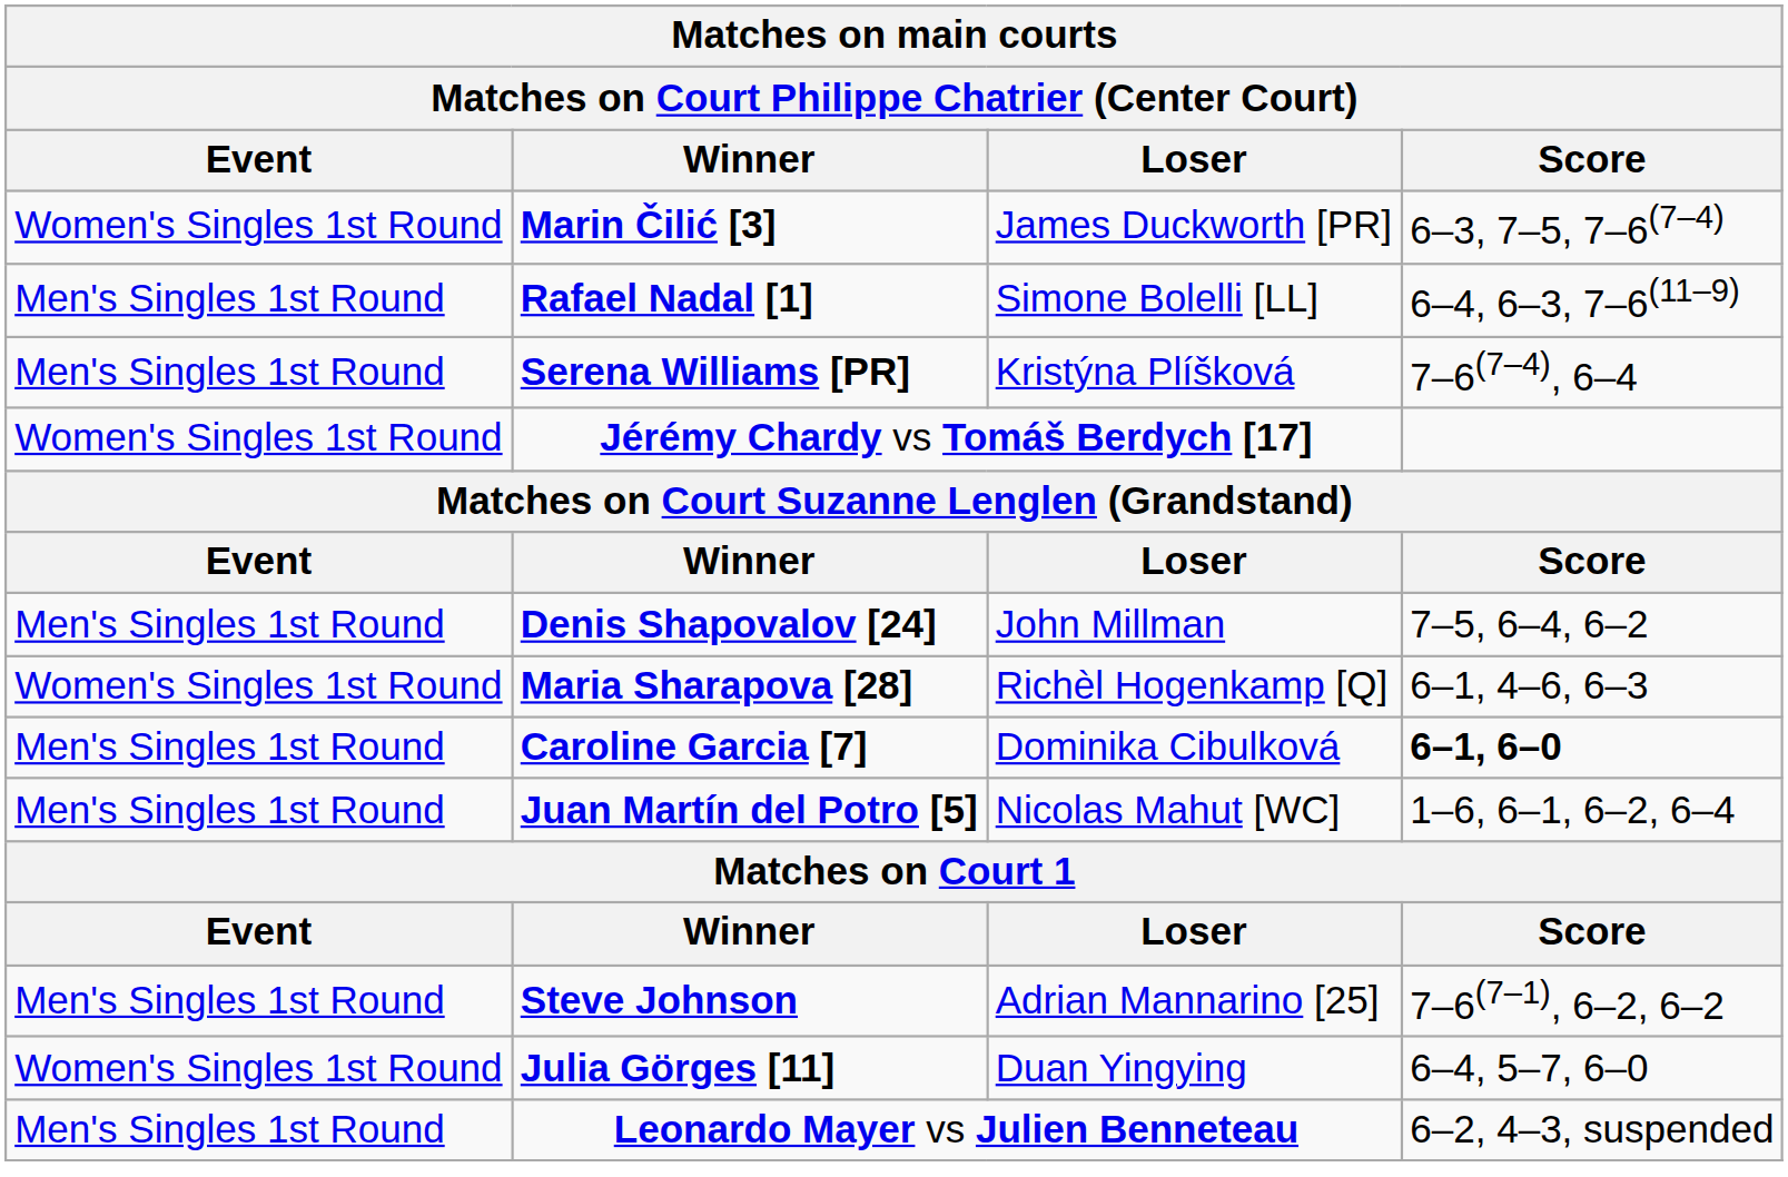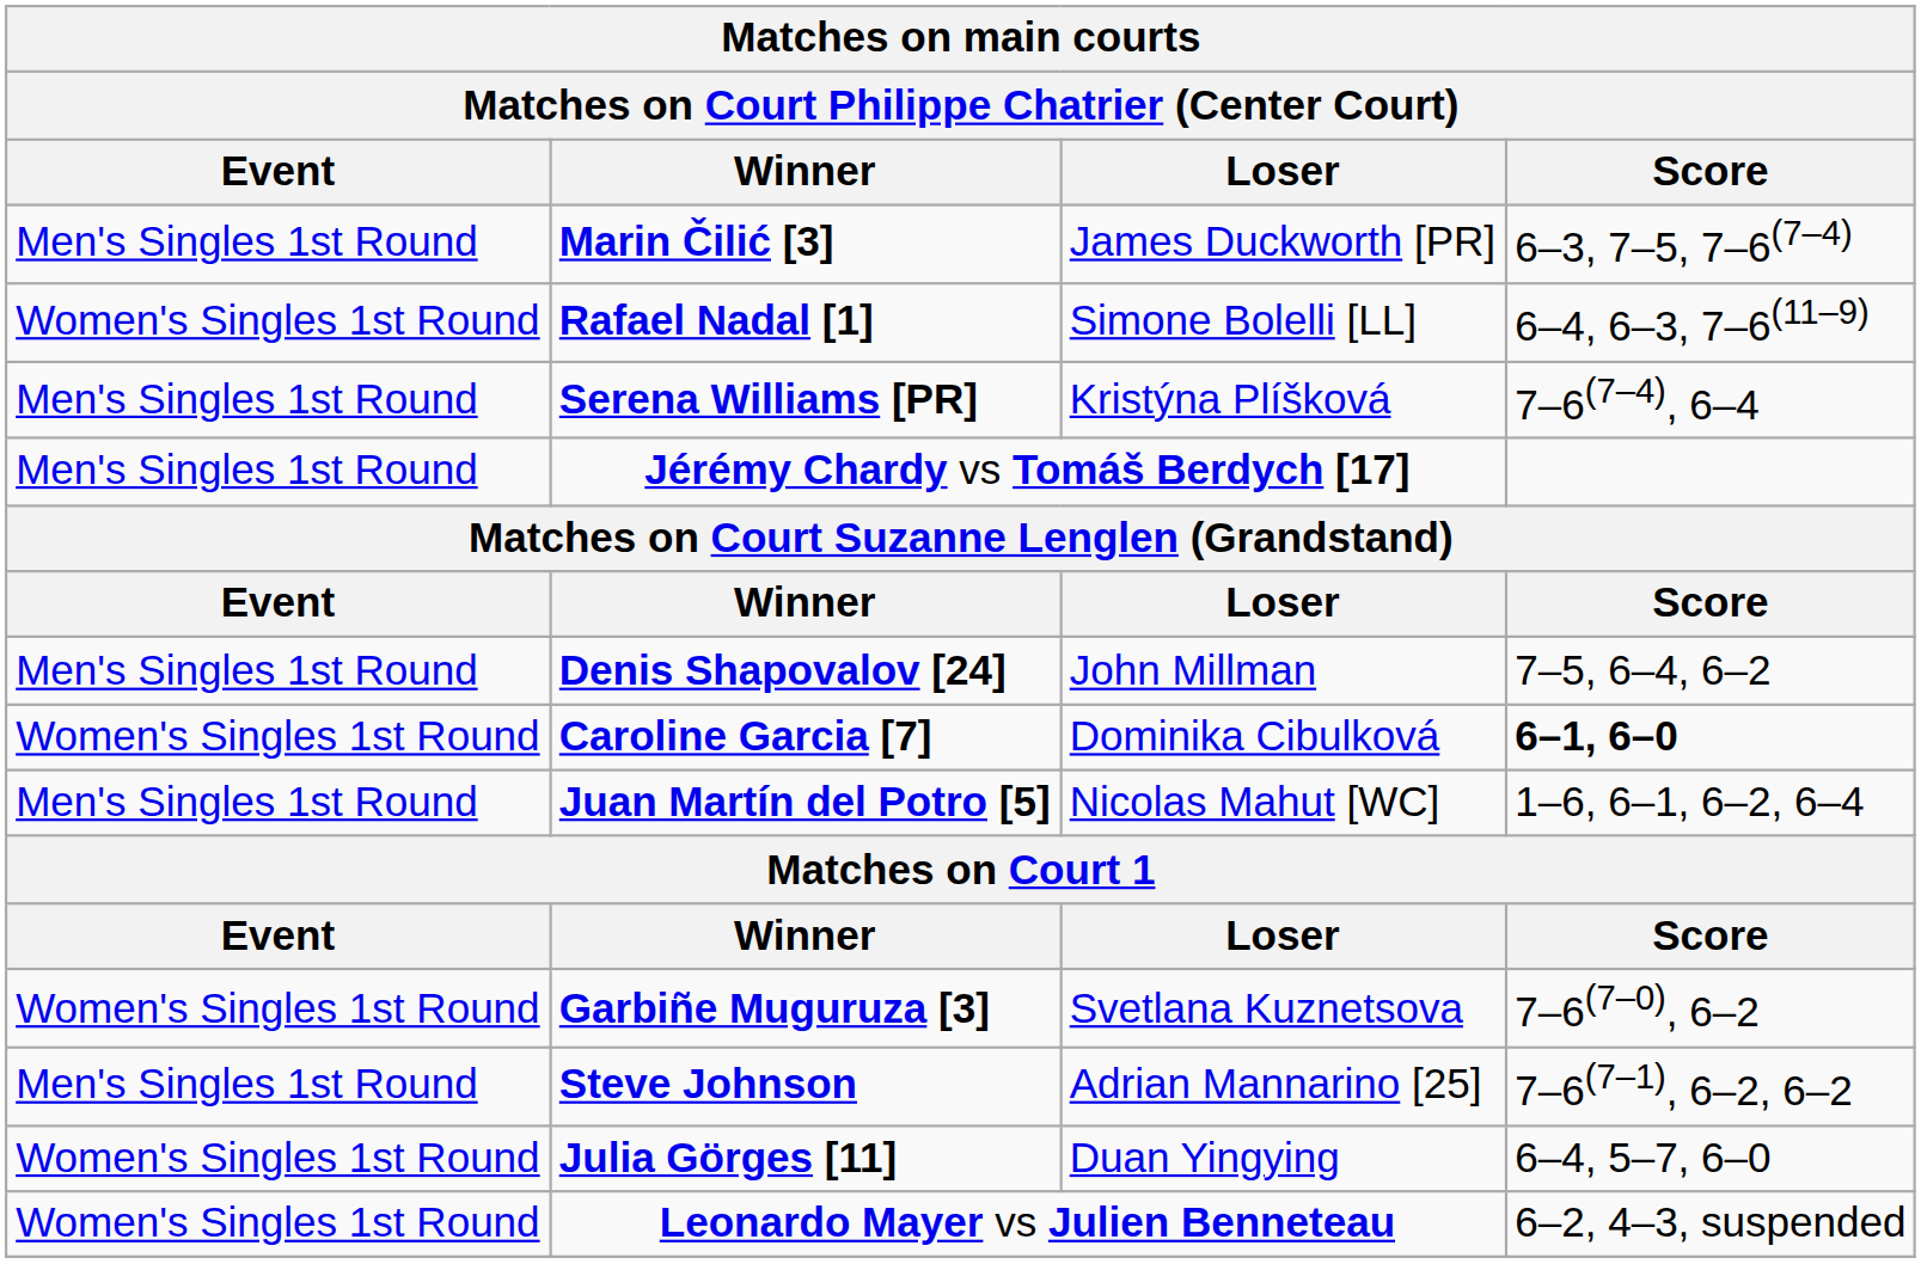 <table class="wikitable">
 <tr>
 <th colspan=4 style=white-space:nowrap>Matches on main courts</th>
 </tr>
 <tr>
 <th colspan=4><strong>Matches on <a href='#'>Court Philippe Chatrier</a> (Center Court)</strong></th>
 </tr>
 <tr>
 <th>Event</th>
 <th>Winner</th>
 <th>Loser</th>
 <th>Score</th>
 </tr>
 <tr>
-<td><a href='#'>Women's Singles 1st Round</a></td>
+<td><a href='#'>Men's Singles 1st Round</a></td>
 <td> <strong><a href='#'>Marin Čilić</a> [3]</strong></td>
 <td> <a href='#'>James Duckworth</a> [PR]</td>
 <td>6–3, 7–5, 7–6<sup>(7–4)</sup></td>
 </tr>
 <tr>
-<td><a href='#'>Men's Singles 1st Round</a></td>
+<td><a href='#'>Women's Singles 1st Round</a></td>
 <td> <strong><a href='#'>Rafael Nadal</a> [1]</strong></td>
 <td> <a href='#'>Simone Bolelli</a> [LL]</td>
 <td>6–4, 6–3, 7–6<sup>(11–9)</sup></td>
 </tr>
 <tr>
 <td><a href='#'>Men's Singles 1st Round</a></td>
 <td> <strong><a href='#'>Serena Williams</a> [PR]</strong></td>
 <td> <a href='#'>Kristýna Plíšková</a></td>
 <td>7–6<sup>(7–4)</sup>, 6–4</td>
 </tr>
 <tr>
-<td><a href='#'>Women's Singles 1st Round</a></td>
+<td><a href='#'>Men's Singles 1st Round</a></td>
 <td colspan="2" align="center"> <strong><a href='#'>Jérémy Chardy</a></strong> vs  <strong><a href='#'>Tomáš Berdych</a> [17]</strong></td>
 <td></td>
 </tr>
 <tr>
 <th colspan=4><strong>Matches on <a href='#'>Court Suzanne Lenglen</a> (Grandstand)</strong></th>
 </tr>
 <tr>
 <th>Event</th>
 <th>Winner</th>
 <th>Loser</th>
 <th>Score</th>
 </tr>
 <tr>
 <td><a href='#'>Men's Singles 1st Round</a></td>
 <td> <strong><a href='#'>Denis Shapovalov</a> [24]</strong></td>
 <td> <a href='#'>John Millman</a></td>
 <td>7–5, 6–4, 6–2</td>
 </tr>
 <tr>
 <td><a href='#'>Women's Singles 1st Round</a></td>
-<td> <strong><a href='#'>Maria Sharapova</a> [28]</strong></td>
-<td> <a href='#'>Richèl Hogenkamp</a> [Q]</td>
-<td>6–1, 4–6, 6–3</td>
-</tr>
-<tr>
-<td><a href='#'>Men's Singles 1st Round</a></td>
 <td> <strong><a href='#'>Caroline Garcia</a> [7]</strong></td>
 <td> <a href='#'>Dominika Cibulková</a></td>
 <td><strong>6–1, 6–0</strong></td>
 </tr>
 <tr>
 <td><a href='#'>Men's Singles 1st Round</a></td>
 <td> <strong><a href='#'>Juan Martín del Potro</a> [5]</strong></td>
 <td> <a href='#'>Nicolas Mahut</a> [WC]</td>
 <td>1–6, 6–1, 6–2, 6–4</td>
 </tr>
 <tr>
 <th colspan=4><strong>Matches on <a href='#'>Court 1</a></strong></th>
 </tr>
 <tr>
 <th>Event</th>
 <th>Winner</th>
 <th>Loser</th>
 <th>Score</th>
 </tr>
 <tr>
+<td><a href='#'>Women's Singles 1st Round</a></td>
+<td> <strong><a href='#'>Garbiñe Muguruza</a> [3]</strong></td>
+<td> <a href='#'>Svetlana Kuznetsova</a></td>
+<td>7–6<sup>(7–0)</sup>, 6–2</td>
+</tr>
+<tr>
 <td><a href='#'>Men's Singles 1st Round</a></td>
 <td> <strong><a href='#'>Steve Johnson</a></strong></td>
 <td> <a href='#'>Adrian Mannarino</a> [25]</td>
 <td>7–6<sup>(7–1)</sup>, 6–2, 6–2</td>
 </tr>
 <tr>
 <td><a href='#'>Women's Singles 1st Round</a></td>
 <td> <strong><a href='#'>Julia Görges</a> [11]</strong></td>
 <td> <a href='#'>Duan Yingying</a></td>
 <td>6–4, 5–7, 6–0</td>
 </tr>
 <tr>
-<td><a href='#'>Men's Singles 1st Round</a></td>
+<td><a href='#'>Women's Singles 1st Round</a></td>
 <td colspan="2" align="center"> <strong><a href='#'>Leonardo Mayer</a></strong> vs  <strong><a href='#'>Julien Benneteau</a></strong></td>
 <td>6–2, 4–3, suspended</td>
 </tr>
 <tr>
 </tr>
 </table>
